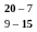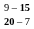 <table style="text-align:center">
 <tr>
 <th width=200></th>
 <th width=100></th>
 <th width=200></th>
 </tr>
 <tr>
+<td align=right></td>
+<td>9 – <strong>15</strong></td>
+<td align=left><strong></strong></td>
+</tr>
+<tr>
 <td align=right><strong></strong></td>
 <td><strong>20</strong> – 7</td>
 <td align=left></td>
 </tr>
-<tr>
-<td align=right></td>
-<td>9 – <strong>15</strong></td>
-<td align=left><strong></strong></td>
-</tr>
 </table>
